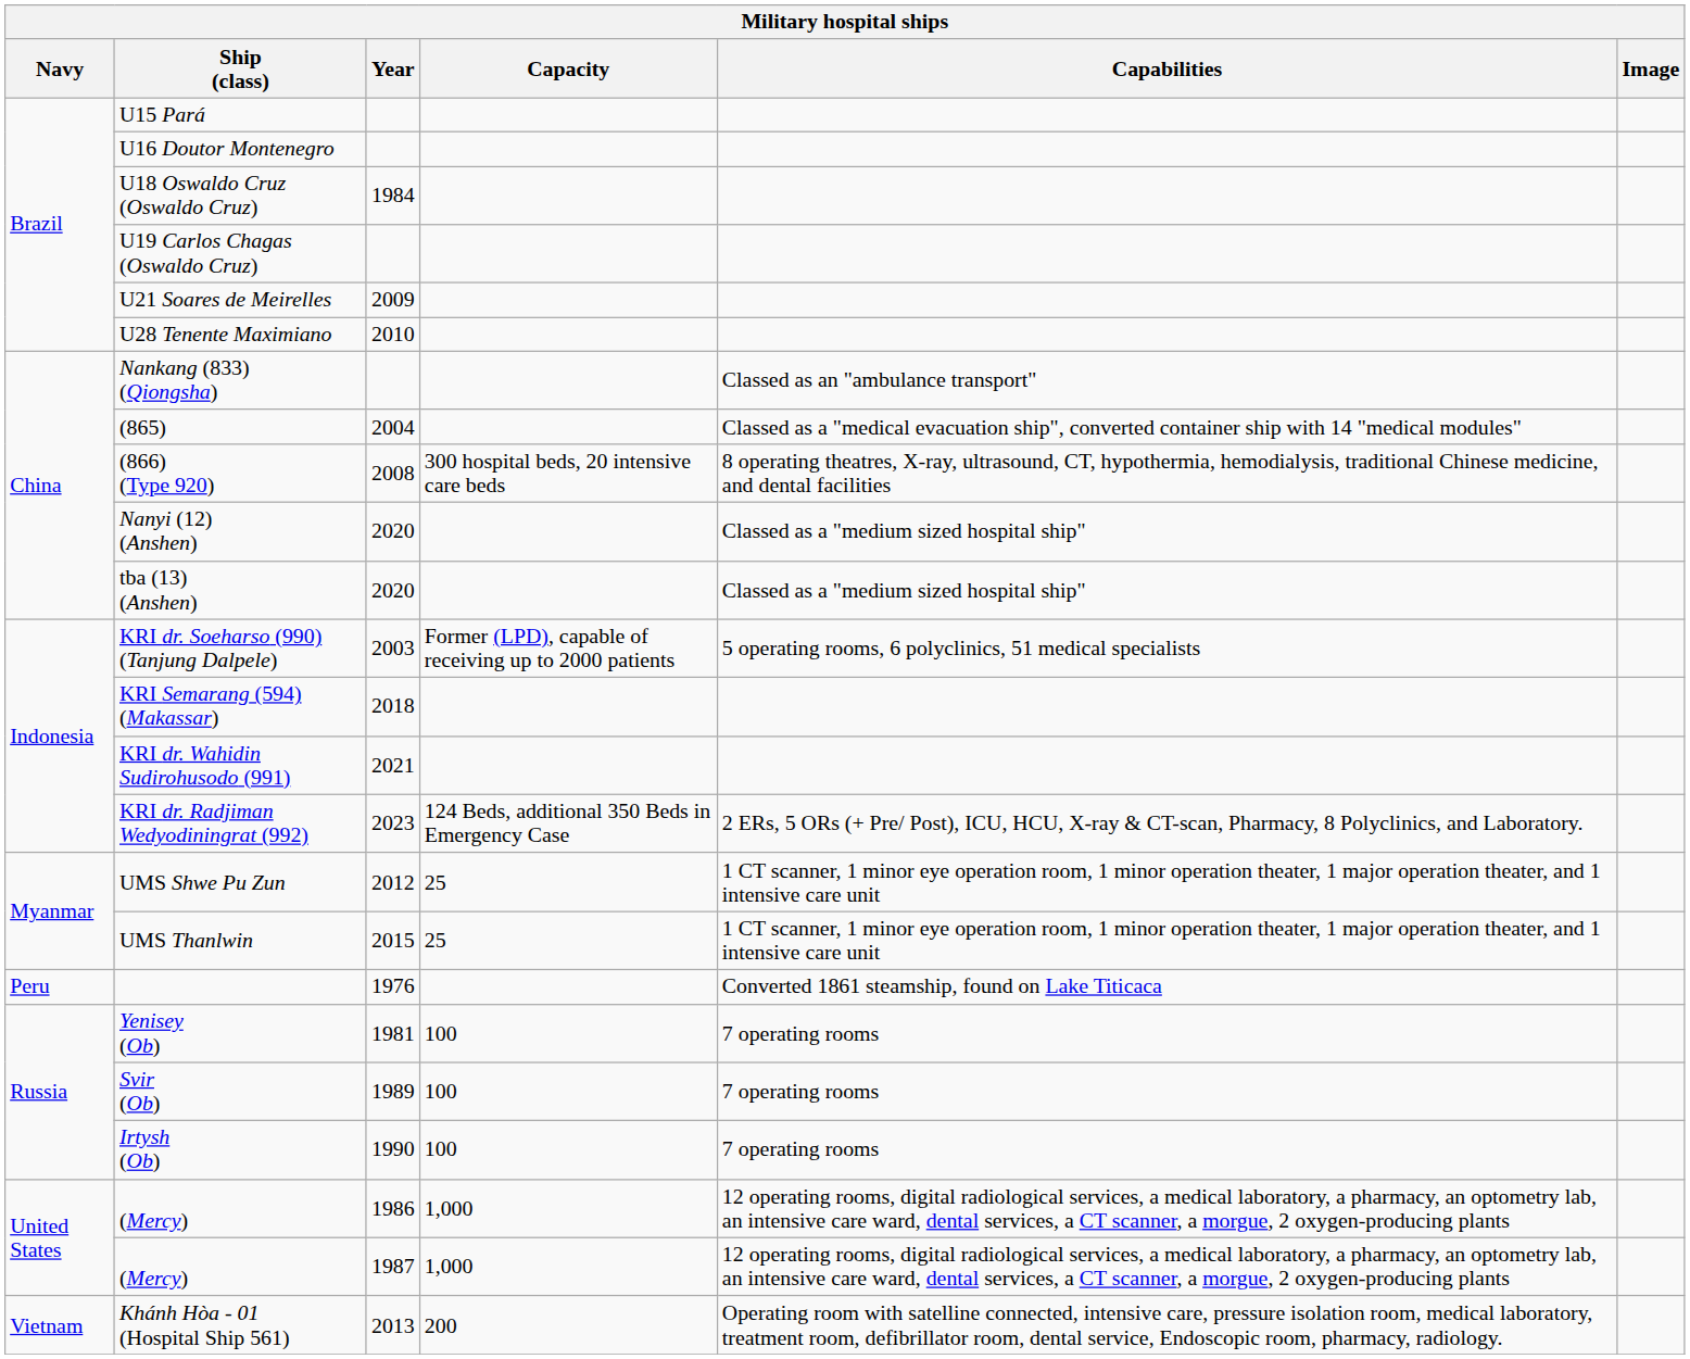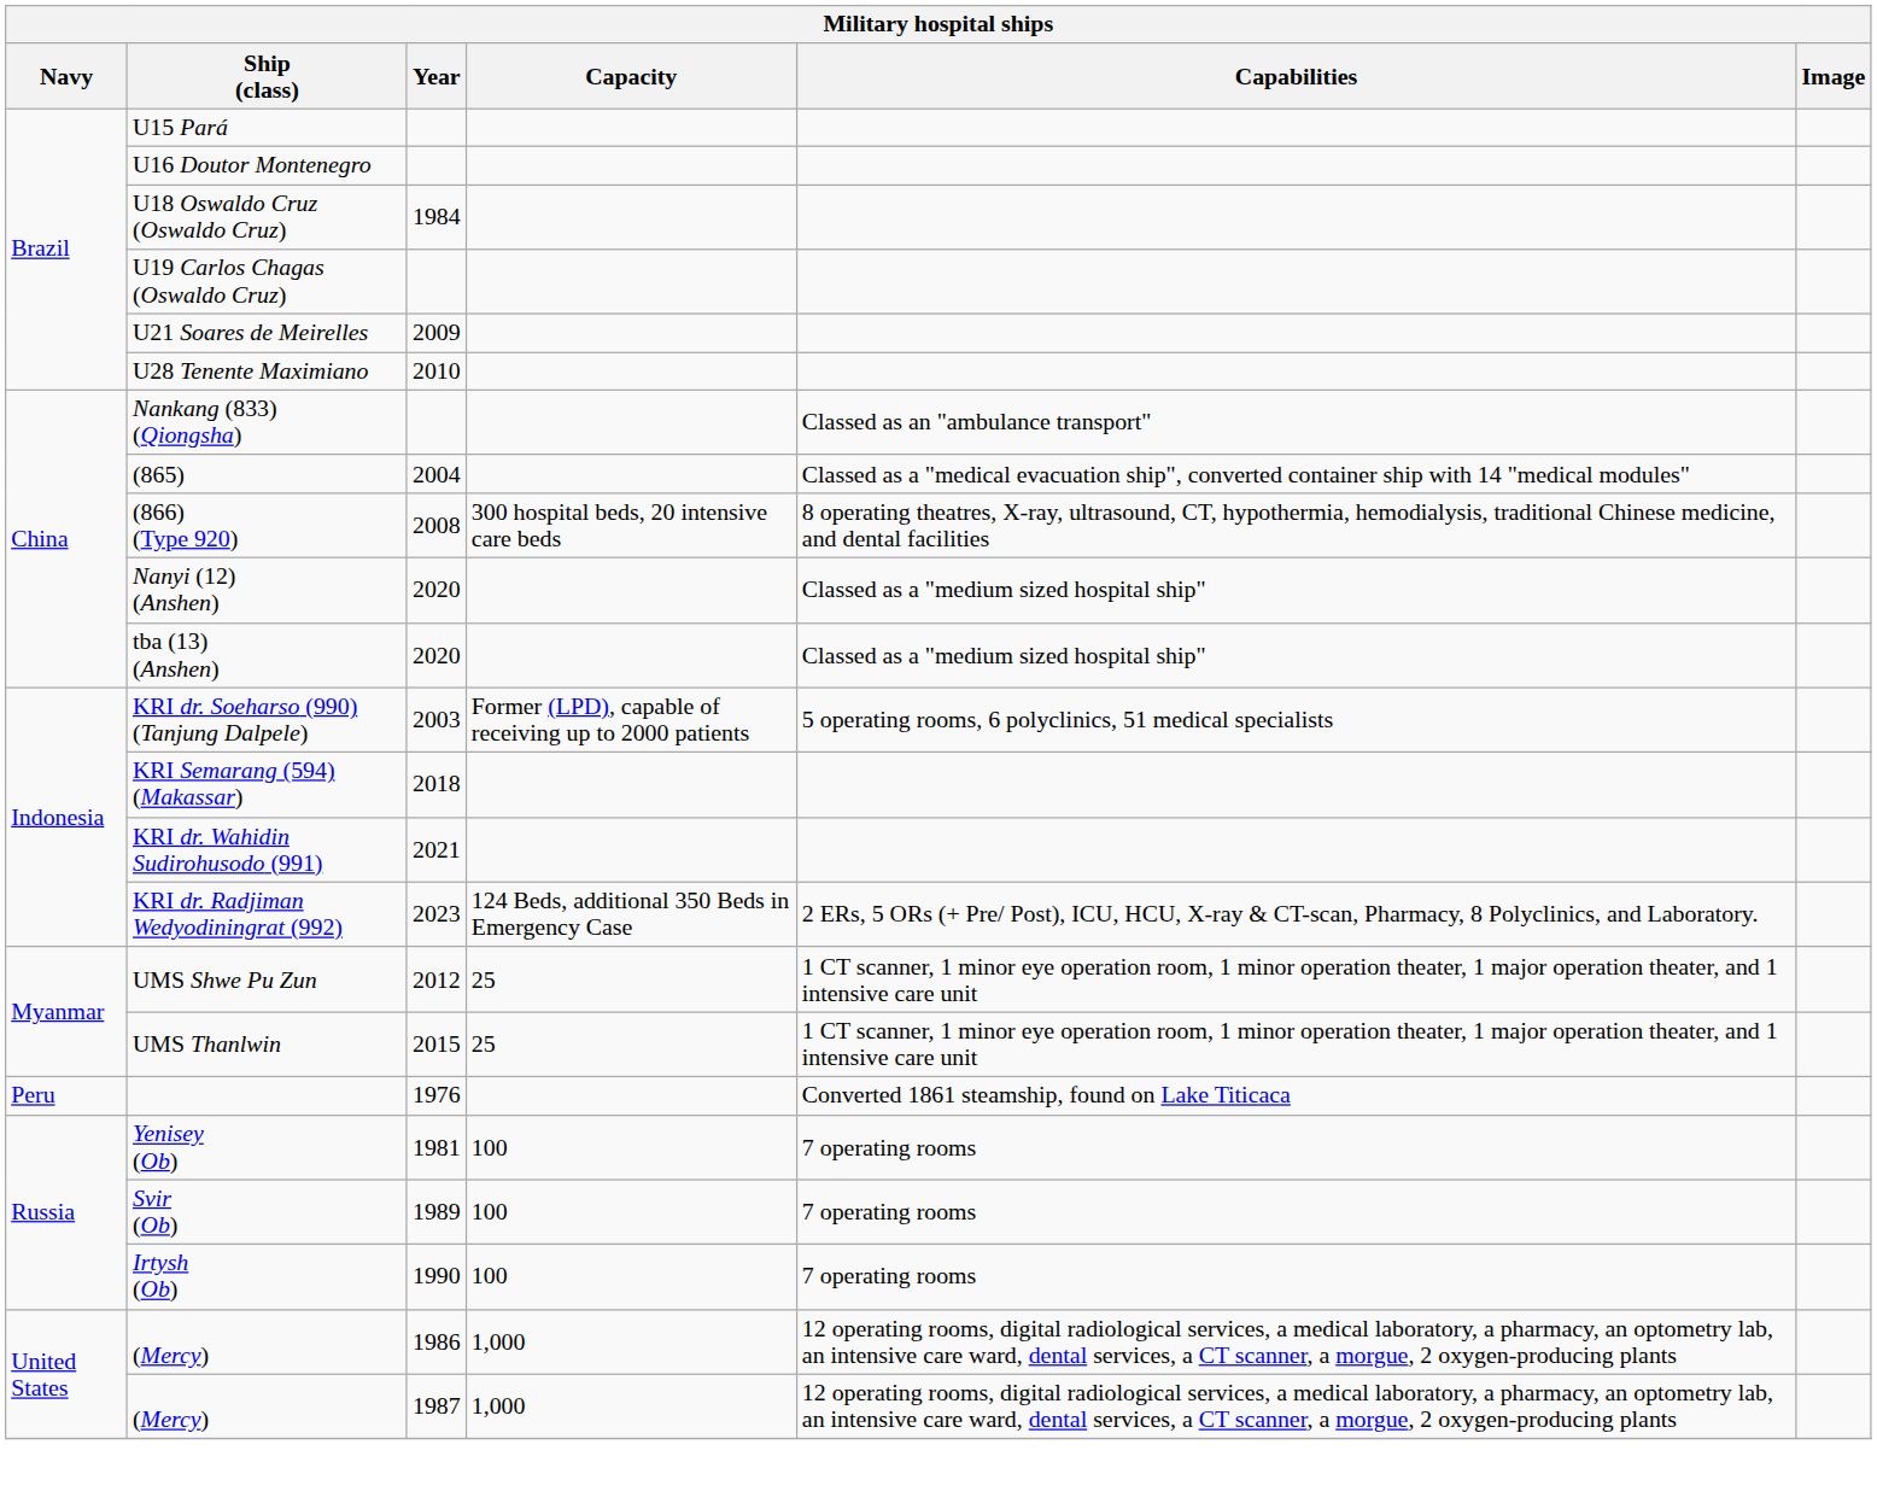 <table class="wikitable" style="align-center">
 <tr>
 <th colspan="6">Military hospital ships</th>
 </tr>
 <tr>
 <th>Navy</th>
 <th>Ship<br>(class)</th>
 <th>Year</th>
 <th>Capacity</th>
 <th>Capabilities</th>
 <th>Image</th>
 </tr>
 <tr>
 <td rowspan="6"><a href='#'>Brazil</a><br></td>
 <td>U15 <em>Pará</em></td>
 <td></td>
 <td></td>
 <td></td>
 <td></td>
 </tr>
 <tr>
 <td>U16 <em>Doutor Montenegro</em></td>
 <td></td>
 <td></td>
 <td></td>
 <td></td>
 </tr>
 <tr>
 <td>U18 <em>Oswaldo Cruz</em><br>(<em>Oswaldo Cruz</em>)</td>
 <td>1984</td>
 <td></td>
 <td></td>
 <td></td>
 </tr>
 <tr>
 <td>U19 <em>Carlos Chagas</em><br>(<em>Oswaldo Cruz</em>)</td>
 <td></td>
 <td></td>
 <td></td>
 <td></td>
 </tr>
 <tr>
 <td>U21 <em>Soares de Meirelles</em></td>
 <td>2009</td>
 <td></td>
 <td></td>
 <td></td>
 </tr>
 <tr>
 <td>U28 <em>Tenente Maximiano</em></td>
 <td>2010</td>
 <td></td>
 <td></td>
 <td></td>
 </tr>
 <tr>
 <td rowspan="5"><a href='#'>China</a><br></td>
 <td><em>Nankang</em> (833)<br>(<a href='#'><em>Qiongsha</em></a>)</td>
 <td></td>
 <td></td>
 <td>Classed as an "ambulance transport"</td>
 <td></td>
 </tr>
 <tr>
 <td> (865)</td>
 <td>2004</td>
 <td></td>
 <td>Classed as a "medical evacuation ship", converted container ship with 14 "medical modules"</td>
 <td></td>
 </tr>
 <tr>
 <td> (866)<br>(<a href='#'>Type 920</a>)</td>
 <td>2008</td>
 <td>300 hospital beds, 20 intensive care beds</td>
 <td>8 operating theatres, X-ray, ultrasound, CT, hypothermia, hemodialysis, traditional Chinese medicine, and dental facilities</td>
 <td></td>
 </tr>
 <tr>
 <td><em>Nanyi</em> (12)<br>(<em>Anshen</em>)</td>
 <td>2020</td>
 <td></td>
 <td>Classed as a "medium sized hospital ship"</td>
 <td></td>
 </tr>
 <tr>
 <td>tba (13)<br>(<em>Anshen</em>)</td>
 <td>2020</td>
 <td></td>
 <td>Classed as a "medium sized hospital ship"</td>
 <td></td>
 </tr>
 <tr>
 <td rowspan="4"><a href='#'>Indonesia</a><br></td>
 <td><a href='#'>KRI <em>dr. Soeharso</em> (990)</a><br>(<em>Tanjung Dalpele</em>)</td>
 <td>2003</td>
 <td>Former <a href='#'>(LPD)</a>, capable of receiving up to 2000 patients</td>
 <td>5 operating rooms, 6 polyclinics, 51 medical specialists</td>
 <td></td>
 </tr>
 <tr>
 <td><a href='#'>KRI <em>Semarang</em> (594)</a><br>(<em><a href='#'>Makassar</a></em>)</td>
 <td>2018</td>
 <td></td>
 <td></td>
 <td></td>
 </tr>
 <tr>
 <td><a href='#'>KRI <em>dr. Wahidin Sudirohusodo</em> (991)</a></td>
 <td>2021</td>
 <td></td>
 <td></td>
 <td></td>
 </tr>
 <tr>
 <td><a href='#'>KRI <em>dr. Radjiman Wedyodiningrat</em> (992)</a></td>
 <td>2023</td>
 <td>124 Beds, additional 350 Beds in Emergency Case</td>
 <td>2 ERs, 5 ORs (+ Pre/ Post), ICU, HCU, X-ray & CT-scan, Pharmacy, 8 Polyclinics, and Laboratory.</td>
 <td></td>
 </tr>
 <tr>
 <td rowspan="2"><a href='#'>Myanmar</a><br></td>
 <td>UMS <em>Shwe Pu Zun</em></td>
 <td>2012</td>
 <td>25</td>
 <td>1 CT scanner, 1 minor eye operation room, 1 minor operation theater, 1 major operation theater, and 1 intensive care unit</td>
 <td></td>
 </tr>
 <tr>
 <td>UMS <em>Thanlwin</em></td>
 <td>2015</td>
 <td>25</td>
 <td>1 CT scanner, 1 minor eye operation room, 1 minor operation theater, 1 major operation theater, and 1 intensive care unit</td>
 <td></td>
 </tr>
 <tr>
 <td><a href='#'>Peru</a><br></td>
 <td></td>
 <td>1976</td>
 <td></td>
 <td>Converted 1861 steamship, found on <a href='#'>Lake Titicaca</a></td>
 <td></td>
 </tr>
 <tr>
 <td rowspan="3"><a href='#'>Russia</a><br></td>
 <td><a href='#'><em>Yenisey</em></a><br>(<a href='#'><em>Ob</em></a>)</td>
 <td>1981</td>
 <td>100</td>
 <td>7 operating rooms</td>
 <td></td>
 </tr>
 <tr>
 <td><a href='#'><em>Svir</em></a><br>(<a href='#'><em>Ob</em></a>)</td>
 <td>1989</td>
 <td>100</td>
 <td>7 operating rooms</td>
 <td></td>
 </tr>
 <tr>
 <td><a href='#'><em>Irtysh</em></a><br>(<a href='#'><em>Ob</em></a>)</td>
 <td>1990</td>
 <td>100</td>
 <td>7 operating rooms</td>
 <td></td>
 </tr>
 <tr>
 <td rowspan="2"><a href='#'>United States</a><br></td>
 <td><br>(<a href='#'><em>Mercy</em></a>)</td>
 <td>1986</td>
 <td>1,000</td>
 <td>12 operating rooms, digital radiological services, a medical laboratory, a pharmacy, an optometry lab, an intensive care ward, <a href='#'>dental</a> services, a <a href='#'>CT scanner</a>, a <a href='#'>morgue</a>, 2 oxygen-producing plants</td>
 <td></td>
 </tr>
 <tr>
 <td><br>(<a href='#'><em>Mercy</em></a>)</td>
 <td>1987</td>
 <td>1,000</td>
 <td>12 operating rooms, digital radiological services, a medical laboratory, a pharmacy, an optometry lab, an intensive care ward, <a href='#'>dental</a> services, a <a href='#'>CT scanner</a>, a <a href='#'>morgue</a>, 2 oxygen-producing plants</td>
 <td></td>
 </tr>
 <tr>
-<td><a href='#'>Vietnam</a><br></td>
-<td><em>Khánh Hòa - 01</em><br>(Hospital Ship 561)</td>
-<td>2013</td>
-<td>200</td>
-<td>Operating room with satelline connected, intensive care, pressure isolation room, medical laboratory, treatment room, defibrillator room, dental service, Endoscopic room, pharmacy, radiology.</td>
-<td></td>
-</tr>
-<tr>
 </tr>
 </table>
